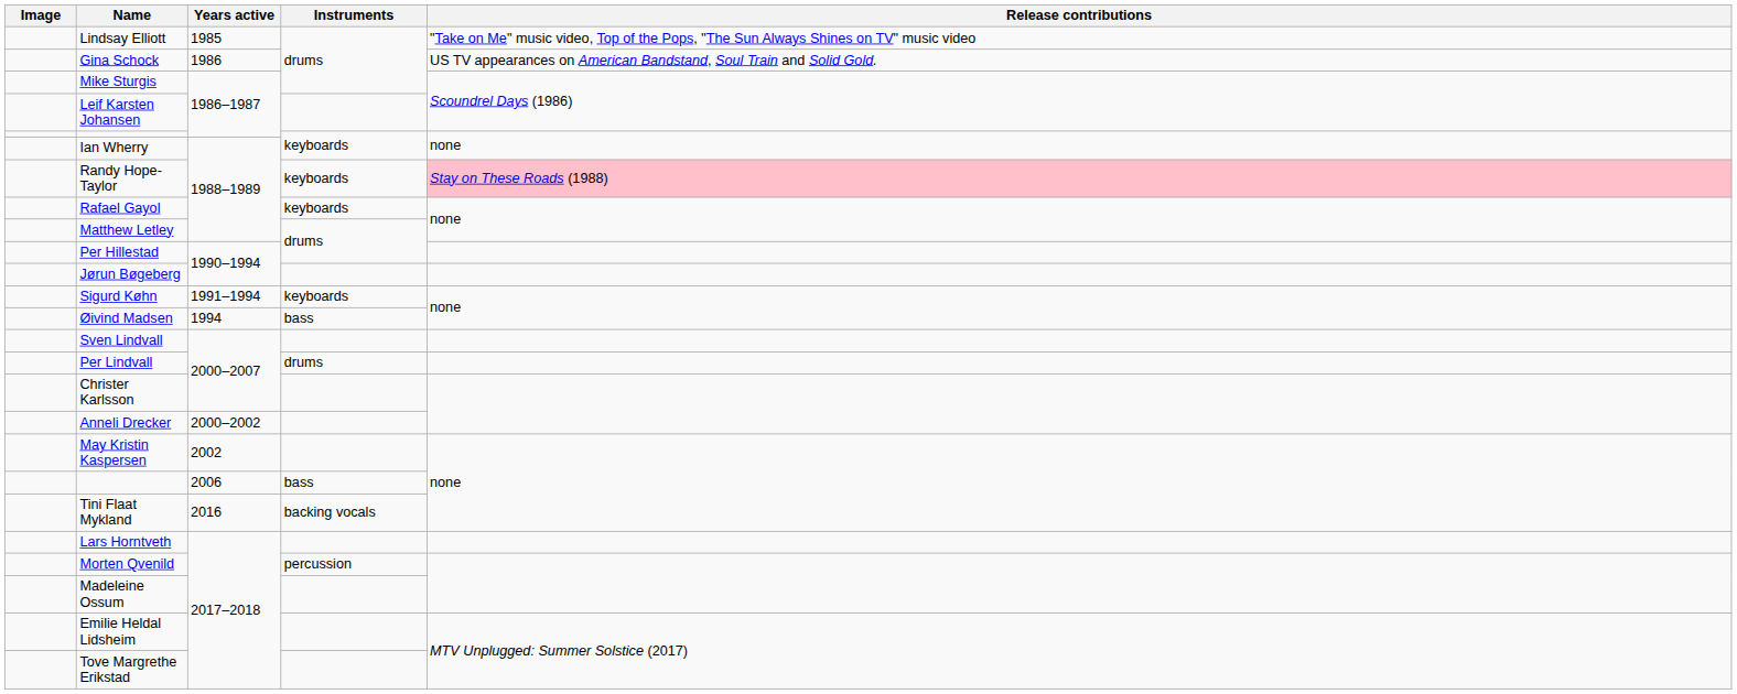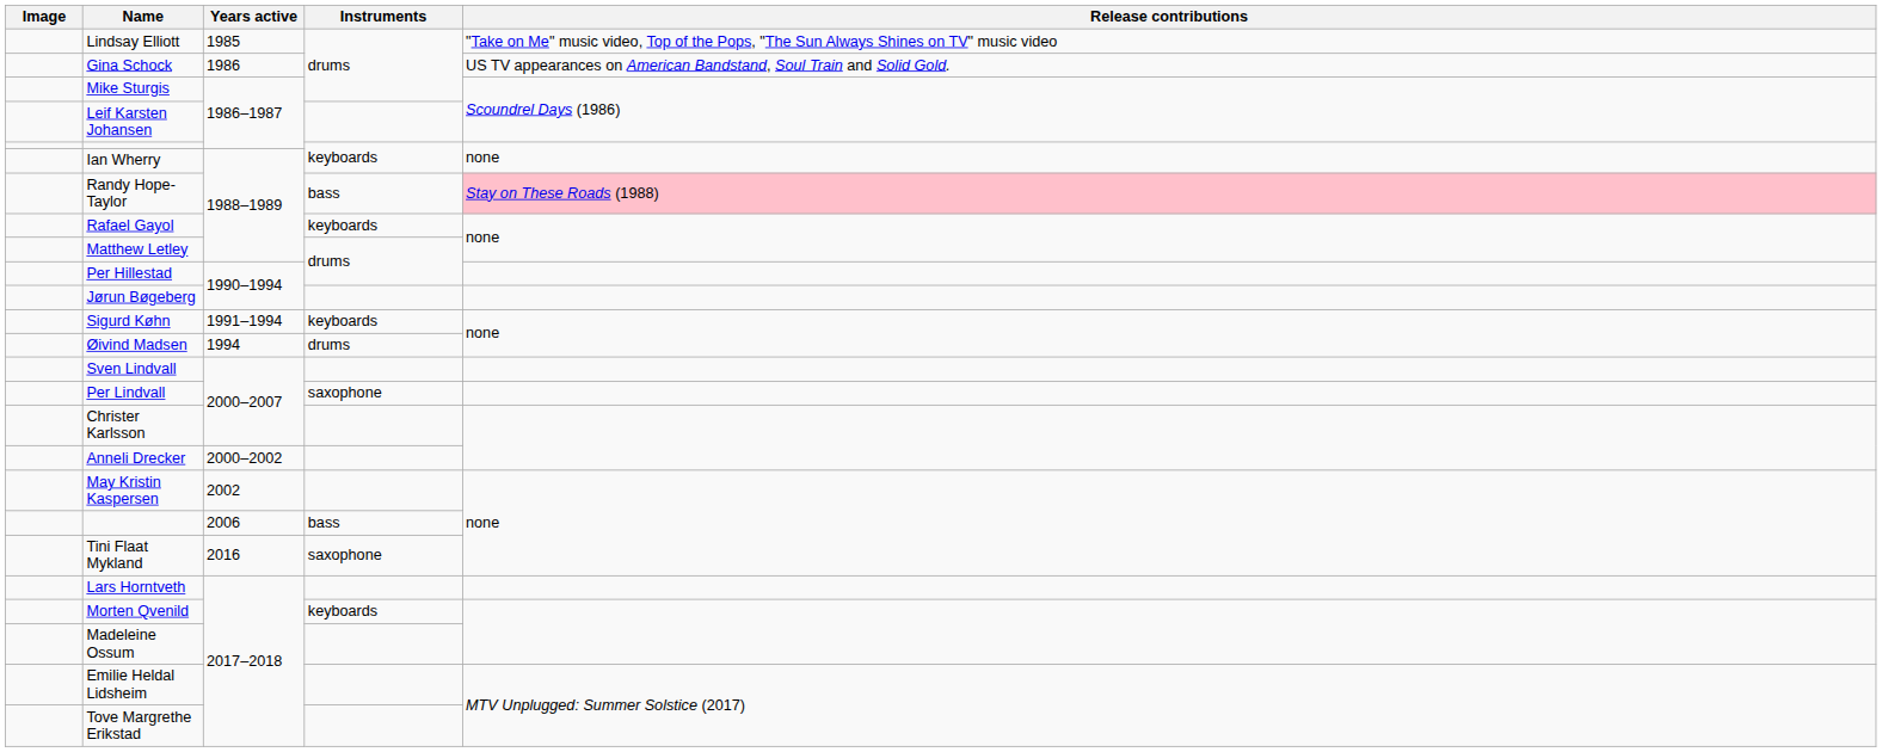 <table class="wikitable" width="100%">
 <tr>
 <th width="75">Image</th>
 <th width="120">Name</th>
 <th width="100">Years active</th>
 <th width="160">Instruments</th>
 <th>Release contributions</th>
 </tr>
 <tr>
 <td></td>
 <td>Lindsay Elliott</td>
 <td>1985</td>
 <td rowspan="3">drums</td>
 <td>"<a href='#'>Take on Me</a>" music video, <a href='#'>Top of the Pops</a>, "<a href='#'>The Sun Always Shines on TV</a>" music video</td>
 </tr>
 <tr>
 <td></td>
 <td><a href='#'>Gina Schock</a></td>
 <td>1986</td>
 <td>US TV appearances on <em><a href='#'>American Bandstand</a></em>, <em><a href='#'>Soul Train</a></em> and <em><a href='#'>Solid Gold</a>.</em></td>
 </tr>
 <tr>
 <td></td>
 <td><a href='#'>Mike Sturgis</a></td>
 <td rowspan="3">1986–1987</td>
 <td rowspan="2"><em><a href='#'>Scoundrel Days</a></em> (1986)</td>
 </tr>
 <tr>
 <td></td>
 <td><a href='#'>Leif Karsten Johansen</a></td>
 <td></td>
 </tr>
 <tr>
 <td></td>
 <td></td>
 <td rowspan="2">keyboards</td>
 <td rowspan="2">none</td>
 </tr>
 <tr>
 <td></td>
 <td>Ian Wherry</td>
 <td rowspan="4">1988–1989</td>
 </tr>
 <tr>
 <td></td>
 <td>Randy Hope-Taylor</td>
-<td>keyboards</td>
+<td>bass</td>
 <td style="background: pink;"><em><a href='#'>Stay on These Roads</a></em> (1988)</td>
 </tr>
 <tr>
 <td></td>
 <td><a href='#'>Rafael Gayol</a> </td>
 <td>keyboards</td>
 <td rowspan="2">none</td>
 </tr>
 <tr>
 <td></td>
 <td><a href='#'>Matthew Letley</a></td>
 <td rowspan="2">drums</td>
 </tr>
 <tr>
 <td></td>
 <td><a href='#'>Per Hillestad</a></td>
 <td rowspan="2">1990–1994</td>
 <td></td>
 </tr>
 <tr>
 <td></td>
 <td><a href='#'>Jørun Bøgeberg</a></td>
 <td></td>
 <td></td>
 </tr>
 <tr>
 <td></td>
 <td><a href='#'>Sigurd Køhn</a></td>
 <td>1991–1994</td>
 <td>keyboards</td>
 <td rowspan="2">none</td>
 </tr>
 <tr>
 <td></td>
 <td><a href='#'>Øivind Madsen</a></td>
 <td>1994 </td>
-<td>bass</td>
+<td>drums</td>
 </tr>
 <tr>
 <td></td>
 <td><a href='#'>Sven Lindvall</a></td>
 <td rowspan="3">2000–2007</td>
 <td></td>
 <td></td>
 </tr>
 <tr>
 <td></td>
 <td><a href='#'>Per Lindvall</a></td>
-<td>drums</td>
+<td>saxophone</td>
 <td></td>
 </tr>
 <tr>
 <td></td>
 <td>Christer Karlsson</td>
 <td></td>
 <td rowspan="2"></td>
 </tr>
 <tr>
 <td></td>
 <td><a href='#'>Anneli Drecker</a></td>
 <td>2000–2002 </td>
 <td></td>
 </tr>
 <tr>
 <td></td>
 <td><a href='#'>May Kristin Kaspersen</a></td>
 <td>2002 </td>
 <td></td>
 <td rowspan="3">none</td>
 </tr>
 <tr>
 <td></td>
 <td></td>
 <td>2006 </td>
 <td>bass</td>
 </tr>
 <tr>
 <td></td>
 <td>Tini Flaat Mykland</td>
 <td>2016 </td>
-<td>backing vocals</td>
+<td>saxophone</td>
 </tr>
 <tr>
 <td></td>
 <td><a href='#'>Lars Horntveth</a></td>
 <td rowspan="5">2017–2018</td>
 <td></td>
 <td></td>
 </tr>
 <tr>
 <td></td>
 <td><a href='#'>Morten Qvenild</a></td>
-<td>percussion</td>
+<td>keyboards</td>
 <td rowspan="2"></td>
 </tr>
 <tr>
 <td></td>
 <td>Madeleine Ossum</td>
 <td></td>
 </tr>
 <tr>
 <td></td>
 <td>Emilie Heldal Lidsheim</td>
 <td></td>
 <td rowspan="2"><em>MTV Unplugged: Summer Solstice</em> (2017)</td>
 </tr>
 <tr>
 <td></td>
 <td>Tove Margrethe Erikstad</td>
 <td></td>
 </tr>
 </table>
